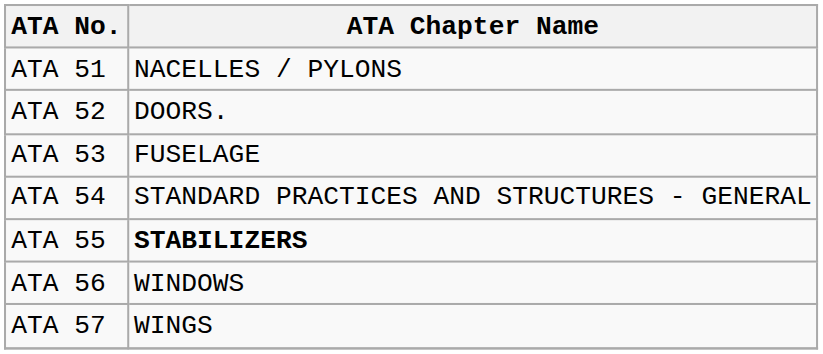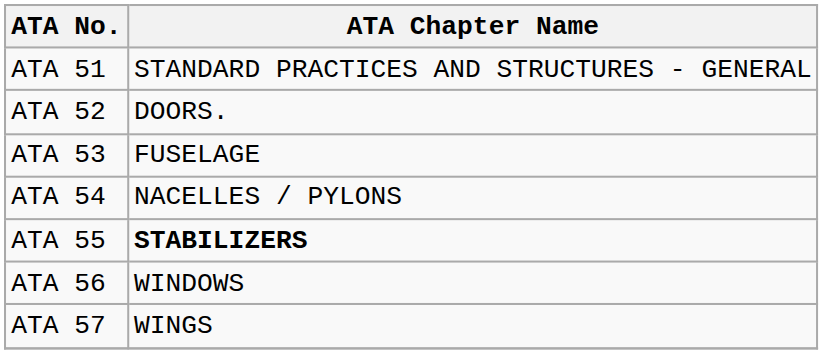 <table class="wikitable">
 <tr>
 <th>ATA No.</th>
 <th>ATA Chapter Name</th>
 </tr>
 <tr>
 <td>ATA 51</td>
-<td>NACELLES / PYLONS</td>
+<td>STANDARD PRACTICES AND STRUCTURES - GENERAL</td>
 </tr>
 <tr>
 <td>ATA 52</td>
 <td>DOORS.</td>
 </tr>
 <tr>
 <td>ATA 53</td>
 <td>FUSELAGE</td>
 </tr>
 <tr>
 <td>ATA 54</td>
-<td>STANDARD PRACTICES AND STRUCTURES - GENERAL</td>
+<td>NACELLES / PYLONS</td>
 </tr>
 <tr>
 <td>ATA 55</td>
 <td><strong>STABILIZERS</strong></td>
 </tr>
 <tr>
 <td>ATA 56</td>
 <td>WINDOWS</td>
 </tr>
 <tr>
 <td>ATA 57</td>
 <td>WINGS</td>
 </tr>
 <tr>
 </tr>
 </table>
